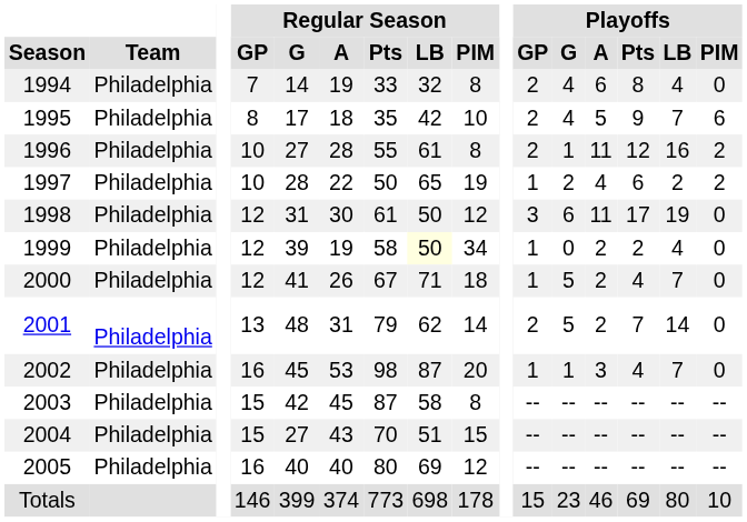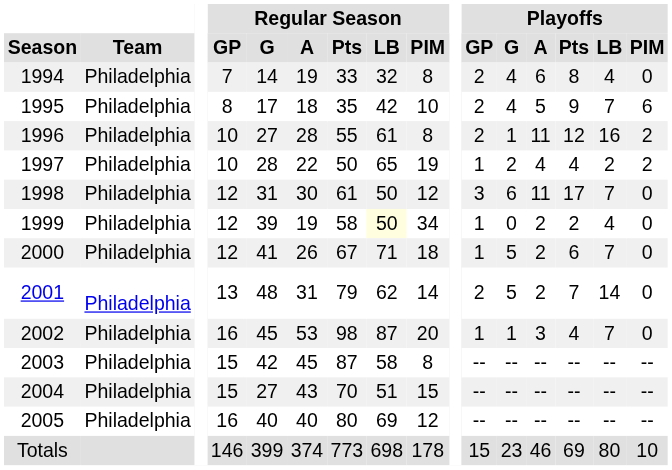 <table BORDER="0" CELLPADDING="3" CELLSPACING="0">
 <tr ALIGN="center" bgcolor="#e0e0e0">
 <th ALIGN="center" colspan="2" bgcolor="#ffffff"> </th>
 <th ALIGN="center" rowspan="99" bgcolor="#ffffff"> </th>
 <th ALIGN="center" colspan="6">Regular Season</th>
 <th ALIGN="center" rowspan="99" bgcolor="#ffffff"> </th>
 <th ALIGN="center" colspan="6">Playoffs</th>
 </tr>
 <tr ALIGN="center" bgcolor="#e0e0e0">
 <th ALIGN="center">Season</th>
 <th ALIGN="center">Team</th>
 <th ALIGN="center">GP</th>
 <th ALIGN="center">G</th>
 <th ALIGN="center">A</th>
 <th ALIGN="center">Pts</th>
 <th ALIGN="center">LB</th>
 <th ALIGN="center">PIM</th>
 <th ALIGN="center">GP</th>
 <th ALIGN="center">G</th>
 <th ALIGN="center">A</th>
 <th ALIGN="center">Pts</th>
 <th ALIGN="center">LB</th>
 <th ALIGN="center">PIM</th>
 </tr>
 <tr ALIGN="center" bgcolor="#f0f0f0">
 <td ALIGN="center">1994</td>
 <td ALIGN="center">Philadelphia</td>
 <td ALIGN="center">7</td>
 <td ALIGN="center">14</td>
 <td ALIGN="center">19</td>
 <td ALIGN="center">33</td>
 <td ALIGN="center">32</td>
 <td ALIGN="center">8</td>
 <td ALIGN="center">2</td>
 <td ALIGN="center">4</td>
 <td ALIGN="center">6</td>
 <td ALIGN="center">8</td>
 <td ALIGN="center">4</td>
 <td ALIGN="center">0</td>
 </tr>
 <tr ALIGN="center">
 <td ALIGN="center">1995</td>
 <td ALIGN="center">Philadelphia</td>
 <td ALIGN="center">8</td>
 <td ALIGN="center">17</td>
 <td ALIGN="center">18</td>
 <td ALIGN="center">35</td>
 <td ALIGN="center">42</td>
 <td ALIGN="center">10</td>
 <td ALIGN="center">2</td>
 <td ALIGN="center">4</td>
 <td ALIGN="center">5</td>
 <td ALIGN="center">9</td>
 <td ALIGN="center">7</td>
 <td ALIGN="center">6</td>
 </tr>
 <tr ALIGN="center" bgcolor="#f0f0f0">
 <td ALIGN="center">1996</td>
 <td ALIGN="center">Philadelphia</td>
 <td ALIGN="center">10</td>
 <td ALIGN="center">27</td>
 <td ALIGN="center">28</td>
 <td ALIGN="center">55</td>
 <td ALIGN="center">61</td>
 <td ALIGN="center">8</td>
 <td ALIGN="center">2</td>
 <td ALIGN="center">1</td>
 <td ALIGN="center">11</td>
 <td ALIGN="center">12</td>
 <td ALIGN="center">16</td>
 <td ALIGN="center">2</td>
 </tr>
 <tr ALIGN="center">
 <td ALIGN="center">1997</td>
 <td ALIGN="center">Philadelphia</td>
 <td ALIGN="center">10</td>
 <td ALIGN="center">28</td>
 <td ALIGN="center">22</td>
 <td ALIGN="center">50</td>
 <td ALIGN="center">65</td>
 <td ALIGN="center">19</td>
 <td ALIGN="center">1</td>
 <td ALIGN="center">2</td>
 <td ALIGN="center">4</td>
-<td ALIGN="center">6</td>
+<td ALIGN="center">4</td>
 <td ALIGN="center">2</td>
 <td ALIGN="center">2</td>
 </tr>
 <tr ALIGN="center" bgcolor="#f0f0f0">
 <td ALIGN="center">1998</td>
 <td ALIGN="center">Philadelphia</td>
 <td ALIGN="center">12</td>
 <td ALIGN="center">31</td>
 <td ALIGN="center">30</td>
 <td ALIGN="center">61</td>
 <td ALIGN="center">50</td>
 <td ALIGN="center">12</td>
 <td ALIGN="center">3</td>
 <td ALIGN="center">6</td>
 <td ALIGN="center">11</td>
 <td ALIGN="center">17</td>
-<td ALIGN="center">19</td>
+<td ALIGN="center">7</td>
 <td ALIGN="center">0</td>
 </tr>
 <tr ALIGN="center">
 <td ALIGN="center">1999</td>
 <td ALIGN="center">Philadelphia</td>
 <td ALIGN="center">12</td>
 <td ALIGN="center">39</td>
 <td ALIGN="center">19</td>
 <td ALIGN="center">58</td>
 <td ALIGN="center" style="background: lightyellow;">50</td>
 <td ALIGN="center">34</td>
 <td ALIGN="center">1</td>
 <td ALIGN="center">0</td>
 <td ALIGN="center">2</td>
 <td ALIGN="center">2</td>
 <td ALIGN="center">4</td>
 <td ALIGN="center">0</td>
 </tr>
 <tr ALIGN="center" bgcolor="#f0f0f0">
 <td ALIGN="center">2000</td>
 <td ALIGN="center">Philadelphia</td>
 <td ALIGN="center">12</td>
 <td ALIGN="center">41</td>
 <td ALIGN="center">26</td>
 <td ALIGN="center">67</td>
 <td ALIGN="center">71</td>
 <td ALIGN="center">18</td>
 <td ALIGN="center">1</td>
 <td ALIGN="center">5</td>
 <td ALIGN="center">2</td>
-<td ALIGN="center">4</td>
+<td ALIGN="center">6</td>
 <td ALIGN="center">7</td>
 <td ALIGN="center">0</td>
 </tr>
 <tr ALIGN="center">
 <td ALIGN="center"><a href='#'>2001</a></td>
 <td ALIGN="center"><br><a href='#'>Philadelphia</a></td>
 <td ALIGN="center">13</td>
 <td ALIGN="center">48</td>
 <td ALIGN="center">31</td>
 <td ALIGN="center">79</td>
 <td ALIGN="center">62</td>
 <td ALIGN="center">14</td>
 <td ALIGN="center">2</td>
 <td ALIGN="center">5</td>
 <td ALIGN="center">2</td>
 <td ALIGN="center">7</td>
 <td ALIGN="center">14</td>
 <td ALIGN="center">0</td>
 </tr>
 <tr ALIGN="center" bgcolor="#f0f0f0">
 <td ALIGN="center">2002</td>
 <td ALIGN="center">Philadelphia</td>
 <td ALIGN="center">16</td>
 <td ALIGN="center">45</td>
 <td ALIGN="center">53</td>
 <td ALIGN="center">98</td>
 <td ALIGN="center">87</td>
 <td ALIGN="center">20</td>
 <td ALIGN="center">1</td>
 <td ALIGN="center">1</td>
 <td ALIGN="center">3</td>
 <td ALIGN="center">4</td>
 <td ALIGN="center">7</td>
 <td ALIGN="center">0</td>
 </tr>
 <tr ALIGN="center">
 <td ALIGN="center">2003</td>
 <td ALIGN="center">Philadelphia</td>
 <td ALIGN="center">15</td>
 <td ALIGN="center">42</td>
 <td ALIGN="center">45</td>
 <td ALIGN="center">87</td>
 <td ALIGN="center">58</td>
 <td ALIGN="center">8</td>
 <td ALIGN="center">--</td>
 <td ALIGN="center">--</td>
 <td ALIGN="center">--</td>
 <td ALIGN="center">--</td>
 <td ALIGN="center">--</td>
 <td ALIGN="center">--</td>
 </tr>
 <tr ALIGN="center" bgcolor="#f0f0f0">
 <td ALIGN="center">2004</td>
 <td ALIGN="center">Philadelphia</td>
 <td ALIGN="center">15</td>
 <td ALIGN="center">27</td>
 <td ALIGN="center">43</td>
 <td ALIGN="center">70</td>
 <td ALIGN="center">51</td>
 <td ALIGN="center">15</td>
 <td ALIGN="center">--</td>
 <td ALIGN="center">--</td>
 <td ALIGN="center">--</td>
 <td ALIGN="center">--</td>
 <td ALIGN="center">--</td>
 <td ALIGN="center">--</td>
 </tr>
 <tr ALIGN="center">
 <td ALIGN="center">2005</td>
 <td ALIGN="center">Philadelphia</td>
 <td ALIGN="center">16</td>
 <td ALIGN="center">40</td>
 <td ALIGN="center">40</td>
 <td ALIGN="center">80</td>
 <td ALIGN="center">69</td>
 <td ALIGN="center">12</td>
 <td ALIGN="center">--</td>
 <td ALIGN="center">--</td>
 <td ALIGN="center">--</td>
 <td ALIGN="center">--</td>
 <td ALIGN="center">--</td>
 <td ALIGN="center">--</td>
 </tr>
 <tr ALIGN="center" bgcolor="#e0e0e0">
 <td ALIGN="center">Totals</td>
 <td ALIGN="center"> </td>
 <td ALIGN="center">146</td>
 <td ALIGN="center">399</td>
 <td ALIGN="center">374</td>
 <td ALIGN="center">773</td>
 <td ALIGN="center">698</td>
 <td ALIGN="center">178</td>
 <td ALIGN="center">15</td>
 <td ALIGN="center">23</td>
 <td ALIGN="center">46</td>
 <td ALIGN="center">69</td>
 <td ALIGN="center">80</td>
 <td ALIGN="center">10</td>
 </tr>
 </table>
